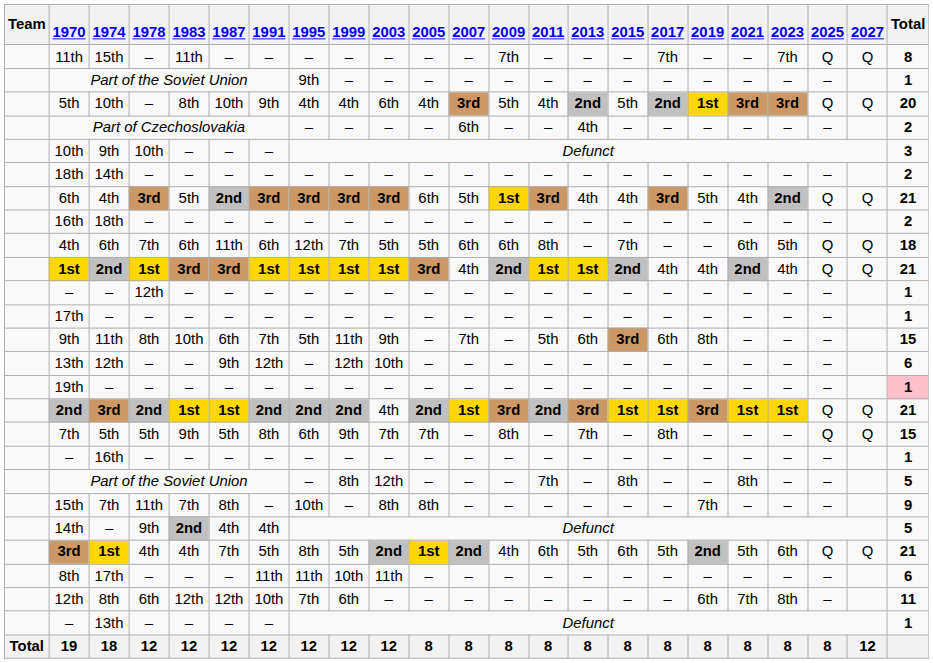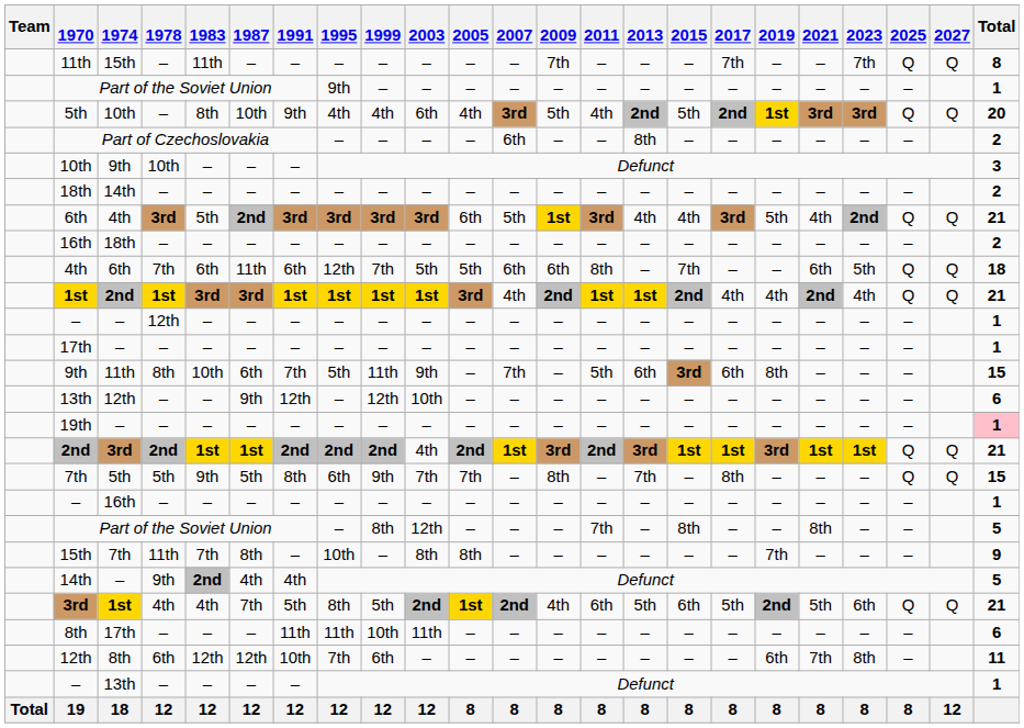 <table class="wikitable" style="text-align:center">
 <tr>
 <th>Team</th>
 <th><br><a href='#'>1970</a></th>
 <th><br><a href='#'>1974</a></th>
 <th><br><a href='#'>1978</a></th>
 <th><br><a href='#'>1983</a></th>
 <th><br><a href='#'>1987</a></th>
 <th><br><a href='#'>1991</a></th>
 <th><br><a href='#'>1995</a></th>
 <th><br><a href='#'>1999</a></th>
 <th><br><a href='#'>2003</a></th>
 <th><br><a href='#'>2005</a></th>
 <th><br><a href='#'>2007</a></th>
 <th><br><a href='#'>2009</a></th>
 <th><br><a href='#'>2011</a></th>
 <th><br><a href='#'>2013</a></th>
 <th><br><a href='#'>2015</a></th>
 <th><br><a href='#'>2017</a></th>
 <th><br><a href='#'>2019</a></th>
 <th><br><a href='#'>2021</a></th>
 <th><br><a href='#'>2023</a></th>
 <th><br><a href='#'>2025</a></th>
 <th><br><a href='#'>2027</a></th>
 <th>Total</th>
 </tr>
 <tr>
 <td align=left></td>
 <td>11th</td>
 <td>15th</td>
 <td>–</td>
 <td>11th</td>
 <td>–</td>
 <td>–</td>
 <td>–</td>
 <td>–</td>
 <td>–</td>
 <td>–</td>
 <td>–</td>
 <td>7th</td>
 <td>–</td>
 <td>–</td>
 <td>–</td>
 <td>7th</td>
 <td>–</td>
 <td>–</td>
 <td>7th</td>
 <td>Q</td>
 <td>Q</td>
 <td><strong>8</strong></td>
 </tr>
 <tr>
 <td align=left></td>
 <td colspan=6><em>Part of the Soviet Union</em></td>
 <td>9th</td>
 <td>–</td>
 <td>–</td>
 <td>–</td>
 <td>–</td>
 <td>–</td>
 <td>–</td>
 <td>–</td>
 <td>–</td>
 <td>–</td>
 <td>–</td>
 <td>–</td>
 <td>–</td>
 <td>–</td>
 <td></td>
 <td><strong>1</strong></td>
 </tr>
 <tr>
 <td align=left></td>
 <td>5th</td>
 <td>10th</td>
 <td>–</td>
 <td>8th</td>
 <td>10th</td>
 <td>9th</td>
 <td>4th</td>
 <td>4th</td>
 <td>6th</td>
 <td>4th</td>
 <td bgcolor=cc9966><strong>3rd</strong></td>
 <td>5th</td>
 <td>4th</td>
 <td bgcolor=silver><strong>2nd</strong></td>
 <td>5th</td>
 <td bgcolor=silver><strong>2nd</strong></td>
 <td bgcolor=gold><strong>1st</strong></td>
 <td bgcolor=cc9966><strong>3rd</strong></td>
 <td bgcolor=cc9966><strong>3rd</strong></td>
 <td>Q</td>
 <td>Q</td>
 <td><strong>20</strong></td>
 </tr>
 <tr>
 <td align=left></td>
 <td colspan=6><em>Part of Czechoslovakia</em></td>
 <td>–</td>
 <td>–</td>
 <td>–</td>
 <td>–</td>
 <td>6th</td>
 <td>–</td>
 <td>–</td>
-<td>4th</td>
+<td>8th</td>
 <td>–</td>
 <td>–</td>
 <td>–</td>
 <td>–</td>
 <td>–</td>
 <td>–</td>
 <td></td>
 <td><strong>2</strong></td>
 </tr>
 <tr>
 <td align=left></td>
 <td>10th</td>
 <td>9th</td>
 <td>10th</td>
 <td>–</td>
 <td>–</td>
 <td>–</td>
 <td colspan=15><em>Defunct</em></td>
 <td><strong>3</strong></td>
 </tr>
 <tr>
 <td align=left></td>
 <td>18th</td>
 <td>14th</td>
 <td>–</td>
 <td>–</td>
 <td>–</td>
 <td>–</td>
 <td>–</td>
 <td>–</td>
 <td>–</td>
 <td>–</td>
 <td>–</td>
 <td>–</td>
 <td>–</td>
 <td>–</td>
 <td>–</td>
 <td>–</td>
 <td>–</td>
 <td>–</td>
 <td>–</td>
 <td>–</td>
 <td></td>
 <td><strong>2</strong></td>
 </tr>
 <tr>
 <td align=left></td>
 <td>6th</td>
 <td>4th</td>
 <td bgcolor=cc9966><strong>3rd</strong></td>
 <td>5th</td>
 <td bgcolor=silver><strong>2nd</strong></td>
 <td bgcolor=cc9966><strong>3rd</strong></td>
 <td bgcolor=cc9966><strong>3rd</strong></td>
 <td bgcolor=cc9966><strong>3rd</strong></td>
 <td bgcolor=cc9966><strong>3rd</strong></td>
 <td>6th</td>
 <td>5th</td>
 <td bgcolor=gold><strong>1st</strong></td>
 <td bgcolor=cc9966><strong>3rd</strong></td>
 <td>4th</td>
 <td>4th</td>
 <td bgcolor=cc9966><strong>3rd</strong></td>
 <td>5th</td>
 <td>4th</td>
 <td bgcolor=silver><strong>2nd</strong></td>
 <td>Q</td>
 <td>Q</td>
 <td><strong>21</strong></td>
 </tr>
 <tr>
 <td align=left></td>
 <td>16th</td>
 <td>18th</td>
 <td>–</td>
 <td>–</td>
 <td>–</td>
 <td>–</td>
 <td>–</td>
 <td>–</td>
 <td>–</td>
 <td>–</td>
 <td>–</td>
 <td>–</td>
 <td>–</td>
 <td>–</td>
 <td>–</td>
 <td>–</td>
 <td>–</td>
 <td>–</td>
 <td>–</td>
 <td>–</td>
 <td></td>
 <td><strong>2</strong></td>
 </tr>
 <tr>
 <td align=left></td>
 <td>4th</td>
 <td>6th</td>
 <td>7th</td>
 <td>6th</td>
 <td>11th</td>
 <td>6th</td>
 <td>12th</td>
 <td>7th</td>
 <td>5th</td>
 <td>5th</td>
 <td>6th</td>
 <td>6th</td>
 <td>8th</td>
 <td>–</td>
 <td>7th</td>
 <td>–</td>
 <td>–</td>
 <td>6th</td>
 <td>5th</td>
 <td>Q</td>
 <td>Q</td>
 <td><strong>18</strong></td>
 </tr>
 <tr>
 <td align=left></td>
 <td bgcolor=gold><strong>1st</strong></td>
 <td bgcolor=silver><strong>2nd</strong></td>
 <td bgcolor=gold><strong>1st</strong></td>
 <td bgcolor=cc9966><strong>3rd</strong></td>
 <td bgcolor=cc9966><strong>3rd</strong></td>
 <td bgcolor=gold><strong>1st</strong></td>
 <td bgcolor=gold><strong>1st</strong></td>
 <td bgcolor=gold><strong>1st</strong></td>
 <td bgcolor=gold><strong>1st</strong></td>
 <td bgcolor=cc9966><strong>3rd</strong></td>
 <td>4th</td>
 <td bgcolor=silver><strong>2nd</strong></td>
 <td bgcolor=gold><strong>1st</strong></td>
 <td bgcolor=gold><strong>1st</strong></td>
 <td bgcolor=silver><strong>2nd</strong></td>
 <td>4th</td>
 <td>4th</td>
 <td bgcolor=silver><strong>2nd</strong></td>
 <td>4th</td>
 <td>Q</td>
 <td>Q</td>
 <td><strong>21</strong></td>
 </tr>
 <tr>
 <td align=left></td>
 <td>–</td>
 <td>–</td>
 <td>12th</td>
 <td>–</td>
 <td>–</td>
 <td>–</td>
 <td>–</td>
 <td>–</td>
 <td>–</td>
 <td>–</td>
 <td>–</td>
 <td>–</td>
 <td>–</td>
 <td>–</td>
 <td>–</td>
 <td>–</td>
 <td>–</td>
 <td>–</td>
 <td>–</td>
 <td>–</td>
 <td></td>
 <td><strong>1</strong></td>
 </tr>
 <tr>
 <td align=left></td>
 <td>17th</td>
 <td>–</td>
 <td>–</td>
 <td>–</td>
 <td>–</td>
 <td>–</td>
 <td>–</td>
 <td>–</td>
 <td>–</td>
 <td>–</td>
 <td>–</td>
 <td>–</td>
 <td>–</td>
 <td>–</td>
 <td>–</td>
 <td>–</td>
 <td>–</td>
 <td>–</td>
 <td>–</td>
 <td>–</td>
 <td></td>
 <td><strong>1</strong></td>
 </tr>
 <tr>
 <td align=left></td>
 <td>9th</td>
 <td>11th</td>
 <td>8th</td>
 <td>10th</td>
 <td>6th</td>
 <td>7th</td>
 <td>5th</td>
 <td>11th</td>
 <td>9th</td>
 <td>–</td>
 <td>7th</td>
 <td>–</td>
 <td>5th</td>
 <td>6th</td>
 <td bgcolor=cc9966><strong>3rd</strong></td>
 <td>6th</td>
 <td>8th</td>
 <td>–</td>
 <td>–</td>
 <td>–</td>
 <td></td>
 <td><strong>15</strong></td>
 </tr>
 <tr>
 <td align=left></td>
 <td>13th</td>
 <td>12th</td>
 <td>–</td>
 <td>–</td>
 <td>9th</td>
 <td>12th</td>
 <td>–</td>
 <td>12th</td>
 <td>10th</td>
 <td>–</td>
 <td>–</td>
 <td>–</td>
 <td>–</td>
 <td>–</td>
 <td>–</td>
 <td>–</td>
 <td>–</td>
 <td>–</td>
 <td>–</td>
 <td>–</td>
 <td></td>
 <td><strong>6</strong></td>
 </tr>
 <tr>
 <td align=left></td>
 <td>19th</td>
 <td>–</td>
 <td>–</td>
 <td>–</td>
 <td>–</td>
 <td>–</td>
 <td>–</td>
 <td>–</td>
 <td>–</td>
 <td>–</td>
 <td>–</td>
 <td>–</td>
 <td>–</td>
 <td>–</td>
 <td>–</td>
 <td>–</td>
 <td>–</td>
 <td>–</td>
 <td>–</td>
 <td>–</td>
 <td></td>
 <td style="background: pink;"><strong>1</strong></td>
 </tr>
 <tr>
 <td align=left></td>
 <td bgcolor=silver><strong>2nd</strong></td>
 <td bgcolor=cc9966><strong>3rd</strong></td>
 <td bgcolor=silver><strong>2nd</strong></td>
 <td bgcolor=gold><strong>1st</strong></td>
 <td bgcolor=gold><strong>1st</strong></td>
 <td bgcolor=silver><strong>2nd</strong></td>
 <td bgcolor=silver><strong>2nd</strong></td>
 <td bgcolor=silver><strong>2nd</strong></td>
 <td>4th</td>
 <td bgcolor=silver><strong>2nd</strong></td>
 <td bgcolor=gold><strong>1st</strong></td>
 <td bgcolor=cc9966><strong>3rd</strong></td>
 <td bgcolor=silver><strong>2nd</strong></td>
 <td bgcolor=cc9966><strong>3rd</strong></td>
 <td bgcolor=gold><strong>1st</strong></td>
 <td bgcolor=gold><strong>1st</strong></td>
 <td bgcolor=cc9966><strong>3rd</strong></td>
 <td bgcolor=gold><strong>1st</strong></td>
 <td bgcolor=gold><strong>1st</strong></td>
 <td>Q</td>
 <td>Q</td>
 <td><strong>21</strong></td>
 </tr>
 <tr>
 <td align=left></td>
 <td>7th</td>
 <td>5th</td>
 <td>5th</td>
 <td>9th</td>
 <td>5th</td>
 <td>8th</td>
 <td>6th</td>
 <td>9th</td>
 <td>7th</td>
 <td>7th</td>
 <td>–</td>
 <td>8th</td>
 <td>–</td>
 <td>7th</td>
 <td>–</td>
 <td>8th</td>
 <td>–</td>
 <td>–</td>
 <td>–</td>
 <td>Q</td>
 <td>Q</td>
 <td><strong>15</strong></td>
 </tr>
 <tr>
 <td align=left></td>
 <td>–</td>
 <td>16th</td>
 <td>–</td>
 <td>–</td>
 <td>–</td>
 <td>–</td>
 <td>–</td>
 <td>–</td>
 <td>–</td>
 <td>–</td>
 <td>–</td>
 <td>–</td>
 <td>–</td>
 <td>–</td>
 <td>–</td>
 <td>–</td>
 <td>–</td>
 <td>–</td>
 <td>–</td>
 <td>–</td>
 <td></td>
 <td><strong>1</strong></td>
 </tr>
 <tr>
 <td align=left></td>
 <td colspan=6><em>Part of the Soviet Union</em></td>
 <td>–</td>
 <td>8th</td>
 <td>12th</td>
 <td>–</td>
 <td>–</td>
 <td>–</td>
 <td>7th</td>
 <td>–</td>
 <td>8th</td>
 <td>–</td>
 <td>–</td>
 <td>8th</td>
 <td>–</td>
 <td>–</td>
 <td></td>
 <td><strong>5</strong></td>
 </tr>
 <tr>
 <td align=left></td>
 <td>15th</td>
 <td>7th</td>
 <td>11th</td>
 <td>7th</td>
 <td>8th</td>
 <td>–</td>
 <td>10th</td>
 <td>–</td>
 <td>8th</td>
 <td>8th</td>
 <td>–</td>
 <td>–</td>
 <td>–</td>
 <td>–</td>
 <td>–</td>
 <td>–</td>
 <td>7th</td>
 <td>–</td>
 <td>–</td>
 <td>–</td>
 <td></td>
 <td><strong>9</strong></td>
 </tr>
 <tr>
 <td align=left><em></em></td>
 <td>14th</td>
 <td>–</td>
 <td>9th</td>
 <td bgcolor=silver><strong>2nd</strong></td>
 <td>4th</td>
 <td>4th</td>
 <td colspan=15><em>Defunct</em></td>
 <td><strong>5</strong></td>
 </tr>
 <tr>
 <td align=left></td>
 <td bgcolor=cc9966><strong>3rd</strong></td>
 <td bgcolor=gold><strong>1st</strong></td>
 <td>4th</td>
 <td>4th</td>
 <td>7th</td>
 <td>5th</td>
 <td>8th</td>
 <td>5th</td>
 <td bgcolor=silver><strong>2nd</strong></td>
 <td bgcolor=gold><strong>1st</strong></td>
 <td bgcolor=silver><strong>2nd</strong></td>
 <td>4th</td>
 <td>6th</td>
 <td>5th</td>
 <td>6th</td>
 <td>5th</td>
 <td bgcolor=silver><strong>2nd</strong></td>
 <td>5th</td>
 <td>6th</td>
 <td>Q</td>
 <td>Q</td>
 <td><strong>21</strong></td>
 </tr>
 <tr>
 <td align=left></td>
 <td>8th</td>
 <td>17th</td>
 <td>–</td>
 <td>–</td>
 <td>–</td>
 <td>11th</td>
 <td>11th</td>
 <td>10th</td>
 <td>11th</td>
 <td>–</td>
 <td>–</td>
 <td>–</td>
 <td>–</td>
 <td>–</td>
 <td>–</td>
 <td>–</td>
 <td>–</td>
 <td>–</td>
 <td>–</td>
 <td>–</td>
 <td></td>
 <td><strong>6</strong></td>
 </tr>
 <tr>
 <td align=left></td>
 <td>12th</td>
 <td>8th</td>
 <td>6th</td>
 <td>12th</td>
 <td>12th</td>
 <td>10th</td>
 <td>7th</td>
 <td>6th</td>
 <td>–</td>
 <td>–</td>
 <td>–</td>
 <td>–</td>
 <td>–</td>
 <td>–</td>
 <td>–</td>
 <td>–</td>
 <td>6th</td>
 <td>7th</td>
 <td>8th</td>
 <td>–</td>
 <td></td>
 <td><strong>11</strong></td>
 </tr>
 <tr>
 <td align=left><em></em></td>
 <td>–</td>
 <td>13th</td>
 <td>–</td>
 <td>–</td>
 <td>–</td>
 <td>–</td>
 <td colspan=15><em>Defunct</em></td>
 <td><strong>1</strong></td>
 </tr>
 <tr>
 <th>Total</th>
 <th>19</th>
 <th>18</th>
 <th>12</th>
 <th>12</th>
 <th>12</th>
 <th>12</th>
 <th>12</th>
 <th>12</th>
 <th>12</th>
 <th>8</th>
 <th>8</th>
 <th>8</th>
 <th>8</th>
 <th>8</th>
 <th>8</th>
 <th>8</th>
 <th>8</th>
 <th>8</th>
 <th>8</th>
 <th>8</th>
 <th>12</th>
 <th></th>
 </tr>
 </table>
